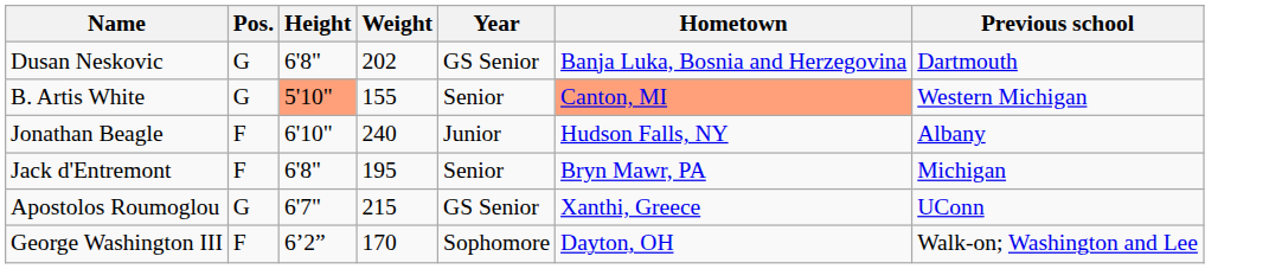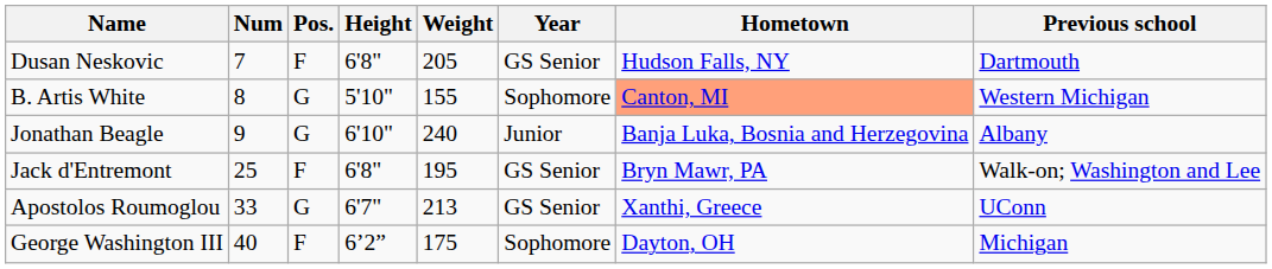 <table class="wikitable sortable" border="1">
 <tr>
 <th>Name</th>
+<th>Num</th>
 <th>Pos.</th>
 <th>Height</th>
 <th>Weight</th>
 <th>Year</th>
 <th>Hometown</th>
 <th class="unsortable">Previous school</th>
 </tr>
 <tr>
 <td>Dusan Neskovic</td>
-<td>G</td>
+<td>7</td>
+<td>F</td>
 <td>6'8"</td>
-<td>202</td>
+<td>205</td>
 <td>GS Senior</td>
-<td><a href='#'>Banja Luka, Bosnia and Herzegovina</a></td>
+<td><a href='#'>Hudson Falls, NY</a></td>
 <td><a href='#'>Dartmouth</a></td>
 </tr>
 <tr>
 <td>B. Artis White</td>
+<td>8</td>
 <td>G</td>
-<td style="background: lightsalmon;">5'10"</td>
+<td>5'10"</td>
 <td>155</td>
-<td> Senior</td>
+<td>Sophomore</td>
 <td style="background: lightsalmon;"><a href='#'>Canton, MI</a></td>
 <td><a href='#'>Western Michigan</a></td>
 </tr>
 <tr>
 <td>Jonathan Beagle</td>
-<td>F</td>
+<td>9</td>
+<td>G</td>
 <td>6'10"</td>
 <td>240</td>
 <td>Junior</td>
-<td><a href='#'>Hudson Falls, NY</a></td>
+<td><a href='#'>Banja Luka, Bosnia and Herzegovina</a></td>
 <td><a href='#'>Albany</a></td>
 </tr>
 <tr>
 <td>Jack d'Entremont</td>
+<td>25</td>
 <td>F</td>
 <td>6'8"</td>
 <td>195</td>
-<td> Senior</td>
+<td>GS Senior</td>
 <td><a href='#'>Bryn Mawr, PA</a></td>
-<td><a href='#'>Michigan</a></td>
+<td>Walk-on; <a href='#'>Washington and Lee</a></td>
 </tr>
 <tr>
 <td>Apostolos Roumoglou</td>
+<td>33</td>
 <td>G</td>
 <td>6'7"</td>
-<td>215</td>
+<td>213</td>
 <td>GS Senior</td>
 <td><a href='#'>Xanthi, Greece</a></td>
 <td><a href='#'>UConn</a></td>
 </tr>
 <tr>
 <td>George Washington III</td>
+<td>40</td>
 <td>F</td>
 <td>6’2”</td>
-<td>170</td>
+<td>175</td>
 <td>Sophomore</td>
 <td><a href='#'>Dayton, OH</a></td>
-<td>Walk-on; <a href='#'>Washington and Lee</a></td>
+<td><a href='#'>Michigan</a></td>
 </tr>
 </table>
